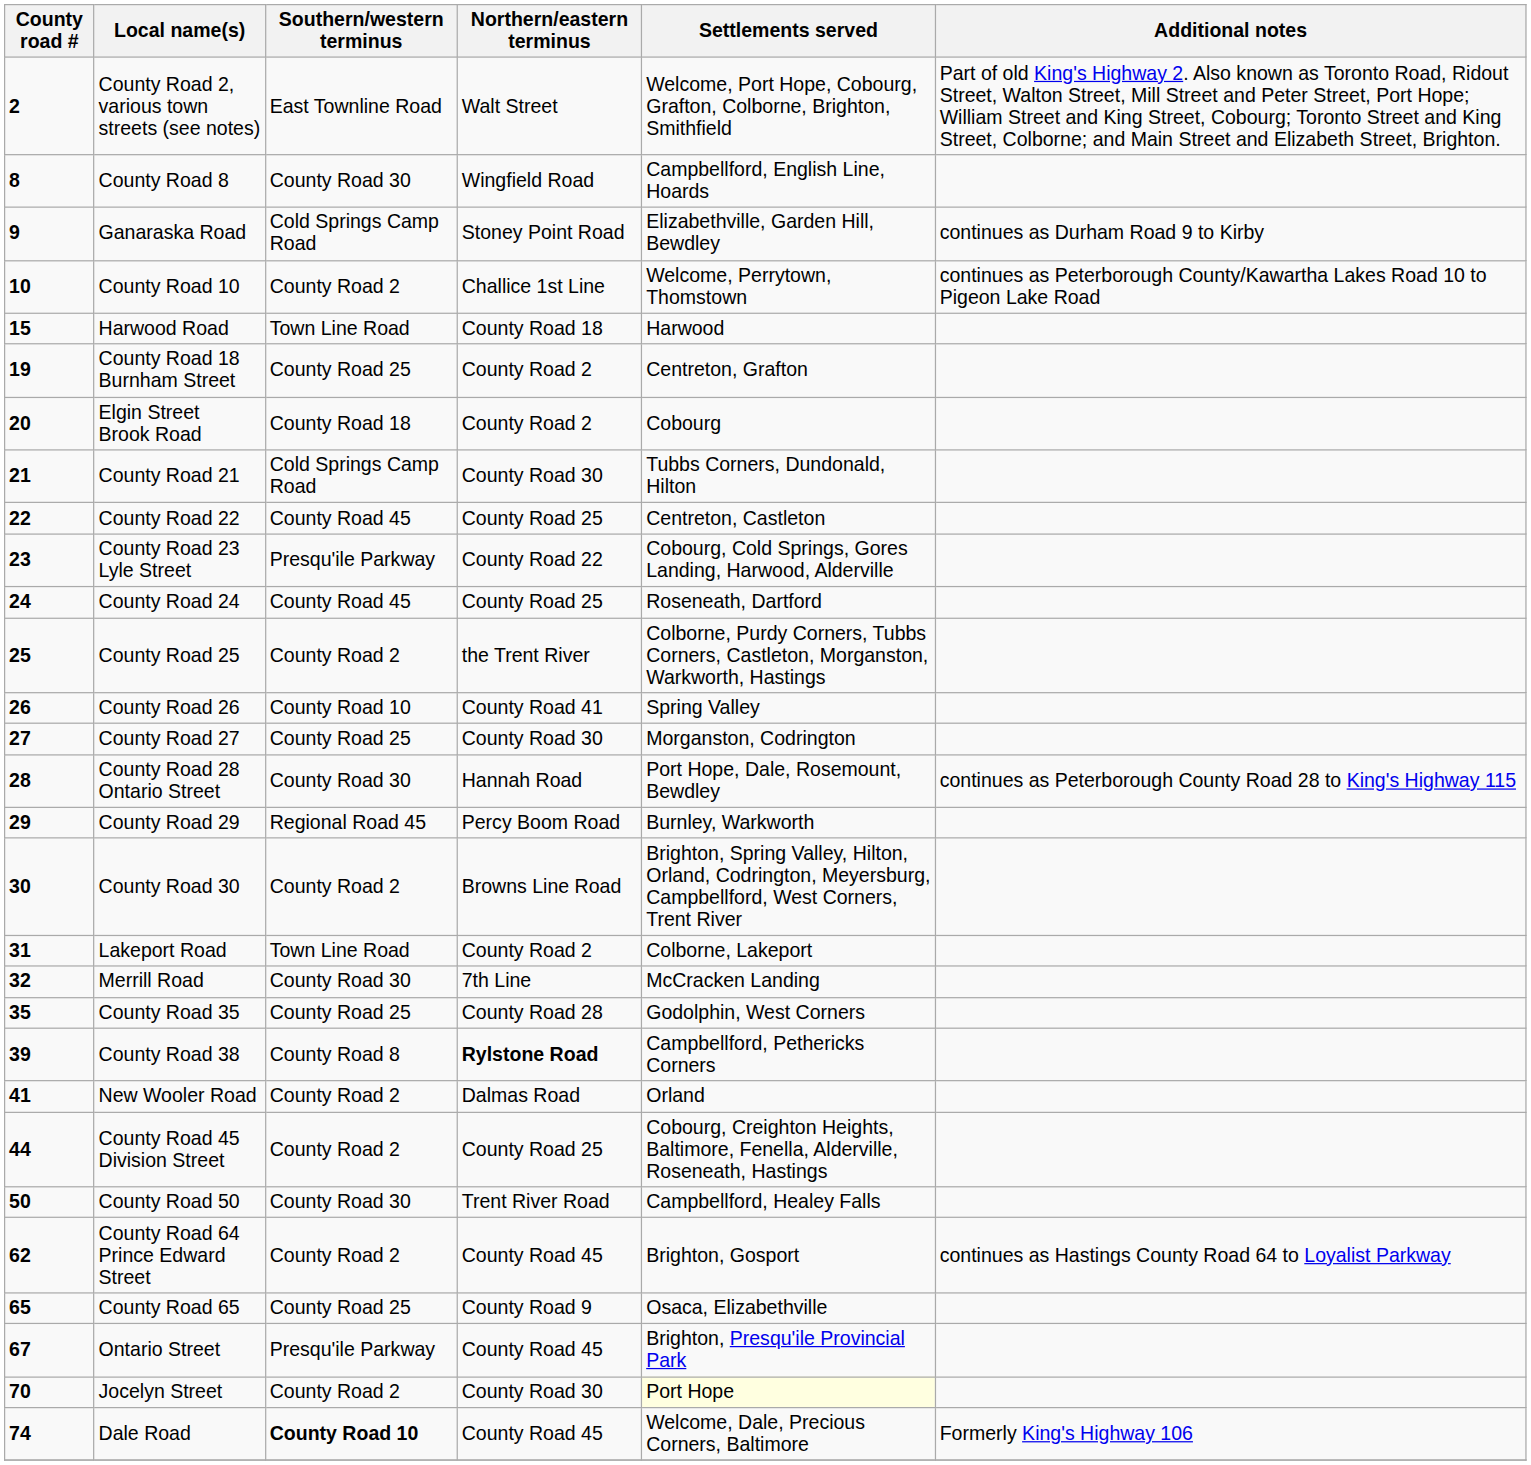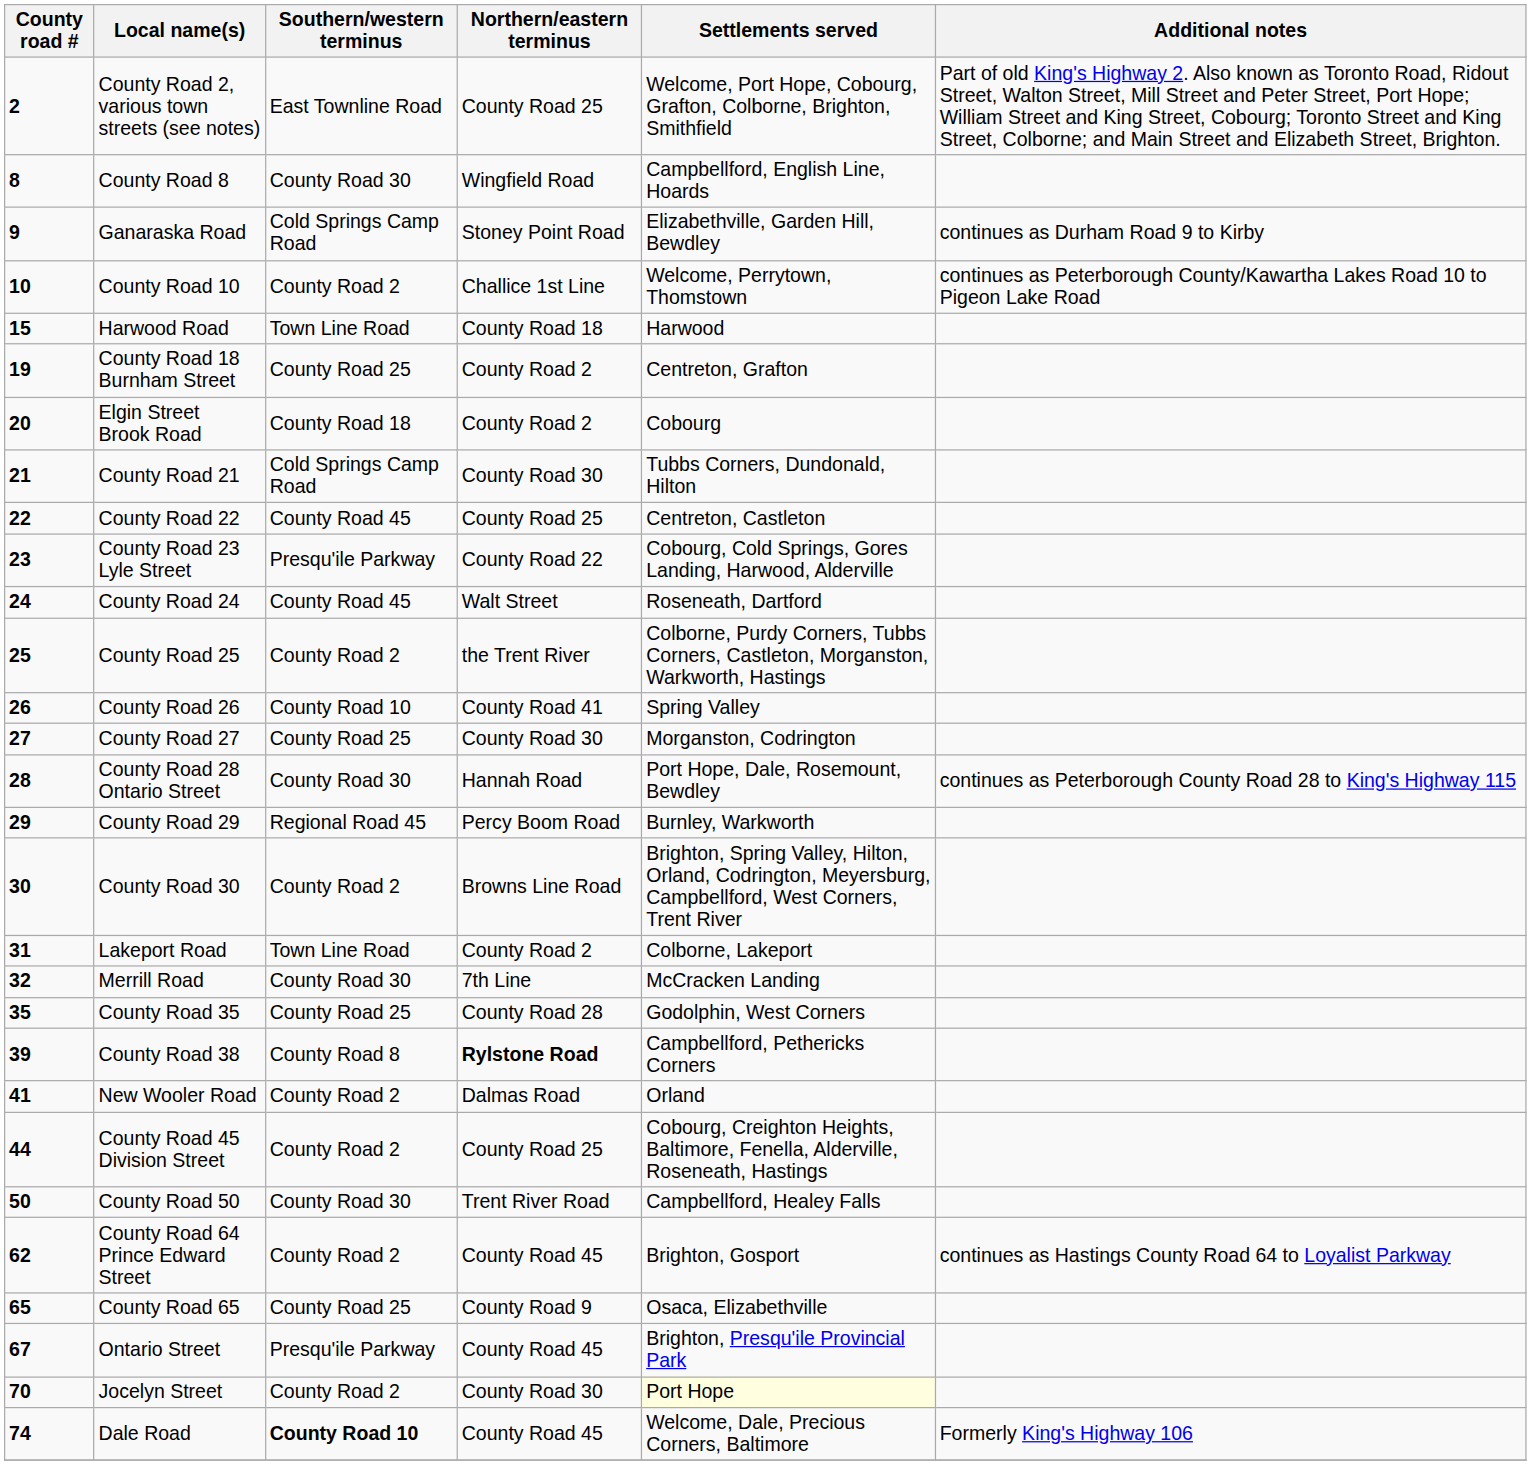 <table class="wikitable">
 <tr>
 <th>County road #</th>
 <th>Local name(s)</th>
 <th>Southern/western terminus</th>
 <th>Northern/eastern terminus</th>
 <th>Settlements served</th>
 <th>Additional notes</th>
 </tr>
 <tr>
 <td> <strong>2</strong></td>
 <td>County Road 2, various town streets (see notes)</td>
 <td>East Townline Road</td>
-<td>Walt Street</td>
+<td>County Road 25</td>
 <td>Welcome, Port Hope, Cobourg, Grafton, Colborne, Brighton, Smithfield</td>
 <td>Part of old <a href='#'>King's Highway 2</a>.  Also known as Toronto Road, Ridout Street, Walton Street, Mill Street and Peter Street, Port Hope; William Street and King Street, Cobourg; Toronto Street and King Street, Colborne; and Main Street and Elizabeth Street, Brighton.</td>
 </tr>
 <tr>
 <td> <strong>8</strong></td>
 <td>County Road 8</td>
 <td>County Road 30</td>
 <td>Wingfield Road</td>
 <td>Campbellford, English Line, Hoards</td>
 <td></td>
 </tr>
 <tr>
 <td> <strong>9</strong></td>
 <td>Ganaraska Road</td>
 <td>Cold Springs Camp Road</td>
 <td>Stoney Point Road</td>
 <td>Elizabethville, Garden Hill, Bewdley</td>
 <td>continues as Durham Road 9 to Kirby</td>
 </tr>
 <tr>
 <td> <strong>10</strong></td>
 <td>County Road 10</td>
 <td>County Road 2</td>
 <td>Challice 1st Line</td>
 <td>Welcome, Perrytown, Thomstown</td>
 <td>continues as Peterborough County/Kawartha Lakes Road 10 to Pigeon Lake Road</td>
 </tr>
 <tr>
 <td> <strong>15</strong></td>
 <td>Harwood Road</td>
 <td>Town Line Road</td>
 <td>County Road 18</td>
 <td>Harwood</td>
 <td></td>
 </tr>
 <tr>
 <td> <strong>19</strong></td>
 <td>County Road 18<br>Burnham Street</td>
 <td>County Road 25</td>
 <td>County Road 2</td>
 <td>Centreton, Grafton</td>
 <td></td>
 </tr>
 <tr>
 <td> <strong>20</strong></td>
 <td>Elgin Street<br>Brook Road</td>
 <td>County Road 18</td>
 <td>County Road 2</td>
 <td>Cobourg</td>
 <td></td>
 </tr>
 <tr>
 <td> <strong>21</strong></td>
 <td>County Road 21</td>
 <td>Cold Springs Camp Road</td>
 <td>County Road 30</td>
 <td>Tubbs Corners, Dundonald, Hilton</td>
 <td></td>
 </tr>
 <tr>
 <td> <strong>22</strong></td>
 <td>County Road 22</td>
 <td>County Road 45</td>
 <td>County Road 25</td>
 <td>Centreton, Castleton</td>
 <td></td>
 </tr>
 <tr>
 <td> <strong>23</strong></td>
 <td>County Road 23<br>Lyle Street</td>
 <td>Presqu'ile Parkway</td>
 <td>County Road 22</td>
 <td>Cobourg, Cold Springs, Gores Landing, Harwood, Alderville</td>
 <td></td>
 </tr>
 <tr>
 <td> <strong>24</strong></td>
 <td>County Road 24</td>
 <td>County Road 45</td>
-<td>County Road 25</td>
+<td>Walt Street</td>
 <td>Roseneath, Dartford</td>
 <td></td>
 </tr>
 <tr>
 <td> <strong>25</strong></td>
 <td>County Road 25</td>
 <td>County Road 2</td>
 <td>the Trent River</td>
 <td>Colborne, Purdy Corners, Tubbs Corners, Castleton, Morganston, Warkworth, Hastings</td>
 <td></td>
 </tr>
 <tr>
 <td> <strong>26</strong></td>
 <td>County Road 26</td>
 <td>County Road 10</td>
 <td>County Road 41</td>
 <td>Spring Valley</td>
 <td></td>
 </tr>
 <tr>
 <td> <strong>27</strong></td>
 <td>County Road 27</td>
 <td>County Road 25</td>
 <td>County Road 30</td>
 <td>Morganston, Codrington</td>
 <td></td>
 </tr>
 <tr>
 <td> <strong>28</strong></td>
 <td>County Road 28<br>Ontario Street</td>
 <td>County Road 30</td>
 <td>Hannah Road</td>
 <td>Port Hope, Dale, Rosemount, Bewdley</td>
 <td>continues as Peterborough County Road 28 to <a href='#'>King's Highway 115</a></td>
 </tr>
 <tr>
 <td> <strong>29</strong></td>
 <td>County Road 29</td>
 <td>Regional Road 45</td>
 <td>Percy Boom Road</td>
 <td>Burnley, Warkworth</td>
 <td></td>
 </tr>
 <tr>
 <td> <strong>30</strong></td>
 <td>County Road 30</td>
 <td>County Road 2</td>
 <td>Browns Line Road</td>
 <td>Brighton, Spring Valley, Hilton, Orland, Codrington, Meyersburg, Campbellford, West Corners, Trent River</td>
 <td></td>
 </tr>
 <tr>
 <td> <strong>31</strong></td>
 <td>Lakeport Road</td>
 <td>Town Line Road</td>
 <td>County Road 2</td>
 <td>Colborne, Lakeport</td>
 <td></td>
 </tr>
 <tr>
 <td> <strong>32</strong></td>
 <td>Merrill Road</td>
 <td>County Road 30</td>
 <td>7th Line</td>
 <td>McCracken Landing</td>
 <td></td>
 </tr>
 <tr>
 <td> <strong>35</strong></td>
 <td>County Road 35</td>
 <td>County Road 25</td>
 <td>County Road 28</td>
 <td>Godolphin, West Corners</td>
 <td></td>
 </tr>
 <tr>
 <td> <strong>39</strong></td>
 <td>County Road 38</td>
 <td>County Road 8</td>
 <td><strong>Rylstone Road</strong></td>
 <td>Campbellford, Pethericks Corners</td>
 <td></td>
 </tr>
 <tr>
 <td> <strong>41</strong></td>
 <td>New Wooler Road</td>
 <td>County Road 2</td>
 <td>Dalmas Road</td>
 <td>Orland</td>
 <td></td>
 </tr>
 <tr>
 <td> <strong>44</strong></td>
 <td>County Road 45<br>Division Street</td>
 <td>County Road 2</td>
 <td>County Road 25</td>
 <td>Cobourg, Creighton Heights, Baltimore, Fenella, Alderville, Roseneath, Hastings</td>
 <td></td>
 </tr>
 <tr>
 <td> <strong>50</strong></td>
 <td>County Road 50</td>
 <td>County Road 30</td>
 <td>Trent River Road</td>
 <td>Campbellford, Healey Falls</td>
 <td></td>
 </tr>
 <tr>
 <td> <strong>62</strong></td>
 <td>County Road 64<br>Prince Edward Street</td>
 <td>County Road 2</td>
 <td>County Road 45</td>
 <td>Brighton, Gosport</td>
 <td>continues as Hastings County Road 64 to <a href='#'>Loyalist Parkway</a></td>
 </tr>
 <tr>
 <td> <strong>65</strong></td>
 <td>County Road 65</td>
 <td>County Road 25</td>
 <td>County Road 9</td>
 <td>Osaca, Elizabethville</td>
 <td></td>
 </tr>
 <tr>
 <td> <strong>67</strong></td>
 <td>Ontario Street</td>
 <td>Presqu'ile Parkway</td>
 <td>County Road 45</td>
 <td>Brighton, <a href='#'>Presqu'ile Provincial Park</a></td>
 <td></td>
 </tr>
 <tr>
 <td> <strong>70</strong></td>
 <td>Jocelyn Street</td>
 <td>County Road 2</td>
 <td>County Road 30</td>
 <td style="background: lightyellow;">Port Hope</td>
 <td></td>
 </tr>
 <tr>
 <td> <strong>74</strong></td>
 <td>Dale Road</td>
 <td><strong>County Road 10</strong></td>
 <td>County Road 45</td>
 <td>Welcome, Dale, Precious Corners, Baltimore</td>
 <td>Formerly <a href='#'>King's Highway 106</a></td>
 </tr>
 <tr>
 </tr>
 </table>
